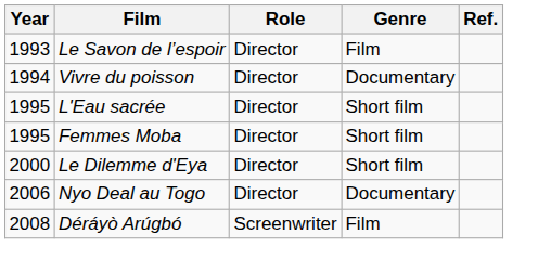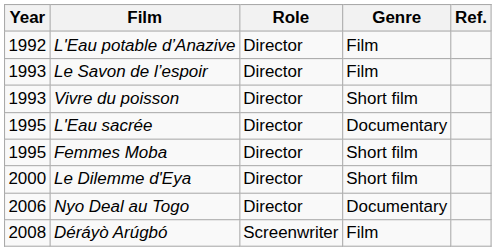 <table class="wikitable">
 <tr>
 <th>Year</th>
 <th>Film</th>
 <th>Role</th>
 <th>Genre</th>
 <th>Ref.</th>
 </tr>
 <tr>
+<td>1992</td>
+<td><em>L'Eau potable d’Anazive</em></td>
+<td>Director</td>
+<td>Film</td>
+<td></td>
+</tr>
+<tr>
 <td>1993</td>
 <td><em>Le Savon de l’espoir</em></td>
 <td>Director</td>
 <td>Film</td>
 <td></td>
 </tr>
 <tr>
-<td>1994</td>
+<td>1993</td>
 <td><em>Vivre du poisson</em></td>
 <td>Director</td>
-<td>Documentary</td>
+<td>Short film</td>
 <td></td>
 </tr>
 <tr>
 <td>1995</td>
 <td><em>L'Eau sacrée</em></td>
 <td>Director</td>
-<td>Short film</td>
+<td>Documentary</td>
 <td></td>
 </tr>
 <tr>
 <td>1995</td>
 <td><em>Femmes Moba</em></td>
 <td>Director</td>
 <td>Short film</td>
 <td></td>
 </tr>
 <tr>
 <td>2000</td>
 <td><em>Le Dilemme d'Eya</em></td>
 <td>Director</td>
 <td>Short film</td>
 <td></td>
 </tr>
 <tr>
 <td>2006</td>
 <td><em>Nyo Deal au Togo</em></td>
 <td>Director</td>
 <td>Documentary</td>
 <td></td>
 </tr>
 <tr>
 <td>2008</td>
 <td><em>Déráyò Arúgbó</em></td>
 <td>Screenwriter</td>
 <td>Film</td>
 <td></td>
 </tr>
 </table>
